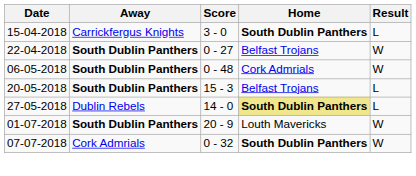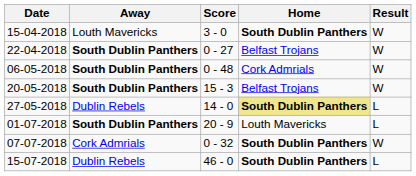 <table class="wikitable">
 <tr>
 <th>Date</th>
 <th>Away</th>
 <th>Score</th>
 <th>Home</th>
 <th>Result</th>
 </tr>
 <tr>
 <td>15-04-2018</td>
-<td><a href='#'>Carrickfergus Knights</a></td>
+<td>Louth Mavericks</td>
 <td>3 - 0</td>
 <td><strong>South Dublin Panthers</strong></td>
-<td>L</td>
+<td>W</td>
 </tr>
 <tr>
 <td>22-04-2018</td>
 <td><strong>South Dublin Panthers</strong></td>
 <td>0 - 27</td>
 <td><a href='#'>Belfast Trojans</a></td>
 <td>W</td>
 </tr>
 <tr>
 <td>06-05-2018</td>
 <td><strong>South Dublin Panthers</strong></td>
 <td>0 - 48</td>
 <td><a href='#'>Cork Admrials</a></td>
 <td>W</td>
 </tr>
 <tr>
 <td>20-05-2018</td>
 <td><strong>South Dublin Panthers</strong></td>
 <td>15 - 3</td>
 <td><a href='#'>Belfast Trojans</a></td>
-<td>L</td>
+<td>W</td>
 </tr>
 <tr>
 <td>27-05-2018</td>
 <td><a href='#'>Dublin Rebels</a></td>
 <td>14 - 0</td>
 <td style="background: khaki;"><strong>South Dublin Panthers</strong></td>
 <td>L</td>
 </tr>
 <tr>
 <td>01-07-2018</td>
 <td><strong>South Dublin Panthers</strong></td>
 <td>20 - 9</td>
 <td>Louth Mavericks</td>
-<td>W</td>
+<td>L</td>
 </tr>
 <tr>
 <td>07-07-2018</td>
 <td><a href='#'>Cork Admrials</a></td>
 <td>0 - 32</td>
 <td><strong>South Dublin Panthers</strong></td>
 <td>W</td>
 </tr>
+<tr>
+<td>15-07-2018</td>
+<td><a href='#'>Dublin Rebels</a></td>
+<td>46 - 0</td>
+<td><strong>South Dublin Panthers</strong></td>
+<td>L</td>
+</tr>
 </table>
